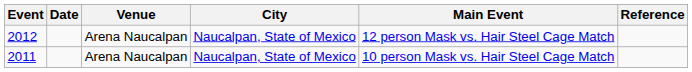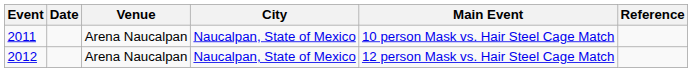 <table class="wikitable">
 <tr>
 <th>Event</th>
 <th>Date</th>
 <th>Venue</th>
 <th>City</th>
 <th>Main Event</th>
 <th>Reference</th>
 </tr>
 <tr>
+<td><a href='#'>2011</a></td>
+<td></td>
+<td>Arena Naucalpan</td>
+<td><a href='#'>Naucalpan, State of Mexico</a></td>
+<td><a href='#'>10 person Mask vs. Hair Steel Cage Match</a></td>
+<td></td>
+</tr>
+<tr>
 <td><a href='#'>2012</a></td>
 <td></td>
 <td>Arena Naucalpan</td>
 <td><a href='#'>Naucalpan, State of Mexico</a></td>
 <td><a href='#'>12 person Mask vs. Hair Steel Cage Match</a></td>
 <td></td>
 </tr>
-<tr>
-<td><a href='#'>2011</a></td>
-<td></td>
-<td>Arena Naucalpan</td>
-<td><a href='#'>Naucalpan, State of Mexico</a></td>
-<td><a href='#'>10 person Mask vs. Hair Steel Cage Match</a></td>
-<td></td>
-</tr>
 </table>
